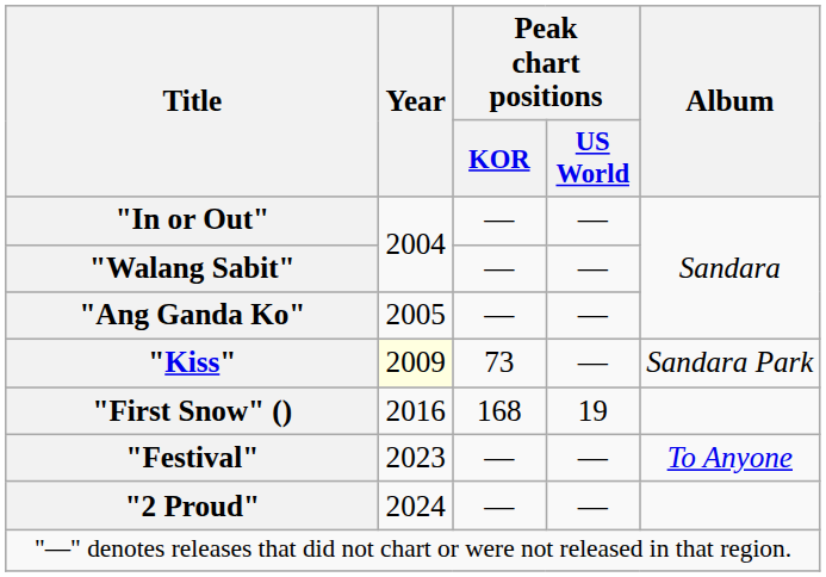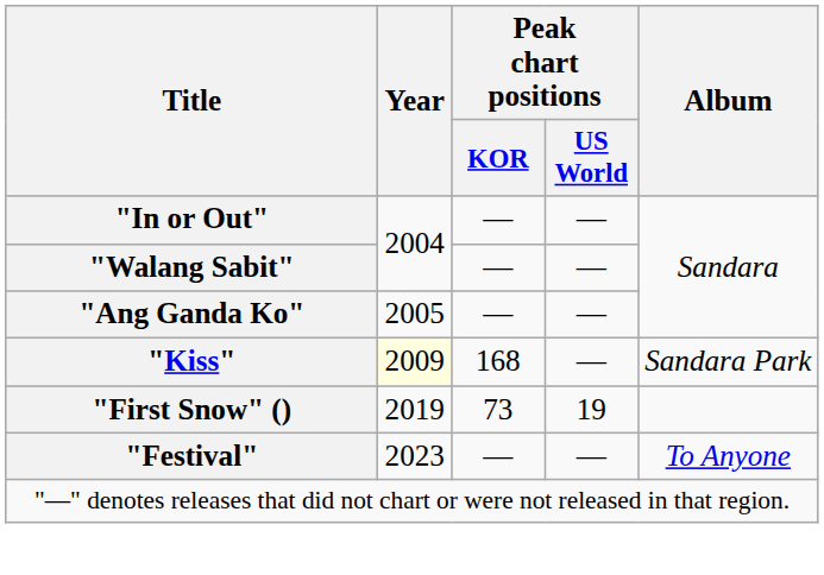 <table class="wikitable plainrowheaders" style="text-align:center">
 <tr>
 <th scope="col" rowspan="2" style="width:12em">Title</th>
 <th scope="col" rowspan="2">Year</th>
 <th scope="col" colspan="2">Peak<br>chart<br>positions</th>
 <th scope="col" rowspan="2">Album</th>
 </tr>
 <tr>
 <th scope="col" style="width:3em;font-size:90%"><a href='#'>KOR</a><br></th>
 <th scope="col" style="width:3em;font-size:90%"><a href='#'>US World</a><br></th>
 </tr>
 <tr>
 <th scope="row">"In or Out"</th>
 <td rowspan="2">2004</td>
 <td>—</td>
 <td>—</td>
 <td rowspan="3"><em>Sandara</em></td>
 </tr>
 <tr>
 <th scope="row">"Walang Sabit"</th>
 <td>—</td>
 <td>—</td>
 </tr>
 <tr>
 <th scope="row">"Ang Ganda Ko"</th>
 <td>2005</td>
 <td>—</td>
 <td>—</td>
 </tr>
 <tr>
 <th scope="row">"<a href='#'>Kiss</a>"<br></th>
 <td style="background: lightyellow;">2009</td>
-<td>73</td>
+<td>168</td>
 <td>—</td>
 <td><em>Sandara Park</em></td>
 </tr>
 <tr>
 <th scope="row">"First Snow" ()<br></th>
-<td>2016</td>
-<td>168</td>
+<td>2019</td>
+<td>73</td>
 <td>19</td>
 <td></td>
 </tr>
 <tr>
 <th scope="row">"Festival"</th>
 <td>2023</td>
 <td>—</td>
 <td>—</td>
 <td><em><a href='#'>To Anyone</a></em></td>
 </tr>
 <tr>
-<th scope="row">"2 Proud"<br></th>
-<td>2024</td>
-<td>—</td>
-<td>—</td>
-<td></td>
-</tr>
-<tr>
 <td colspan="5" style="font-size:85%; text-align:center">"—" denotes releases that did not chart or were not released in that region.</td>
 </tr>
 </table>
